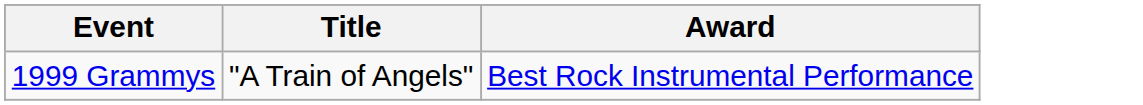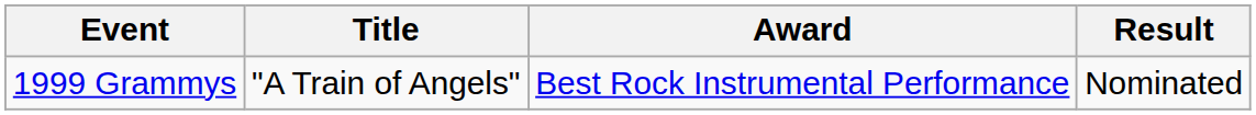 <table class="wikitable">
 <tr>
 <th>Event</th>
 <th>Title</th>
 <th>Award</th>
+<th>Result</th>
 </tr>
 <tr>
 <td><a href='#'>1999 Grammys</a></td>
 <td>"A Train of Angels"</td>
 <td><a href='#'>Best Rock Instrumental Performance</a></td>
+<td align="center">Nominated</td>
 </tr>
 </table>
